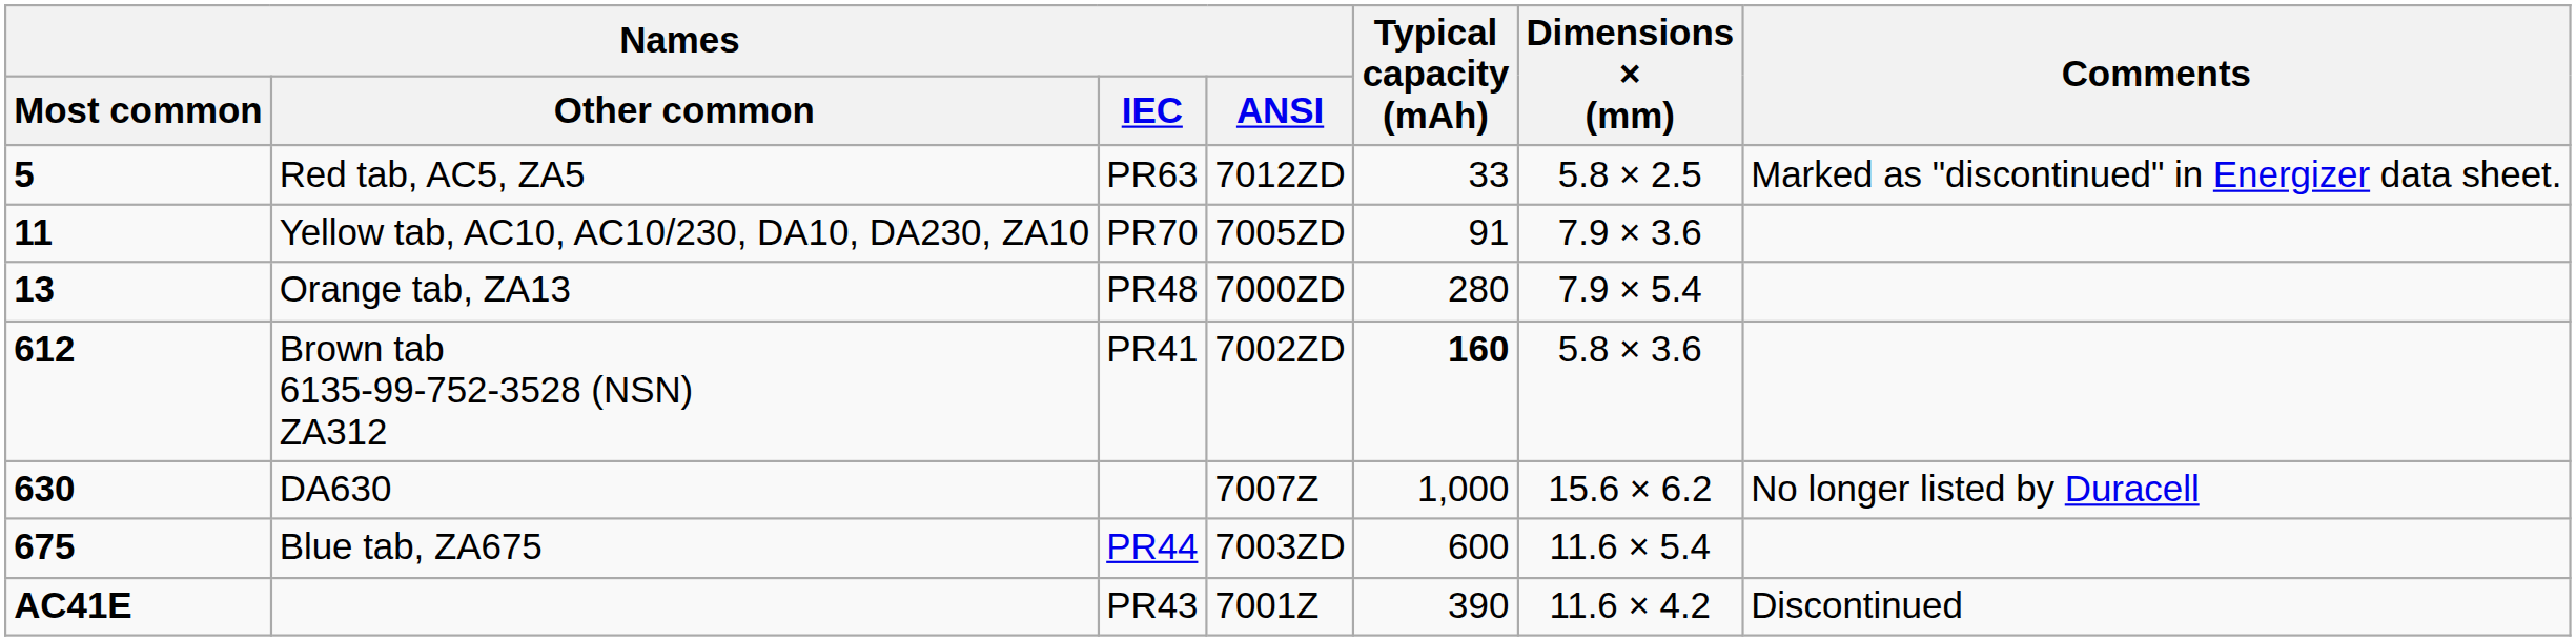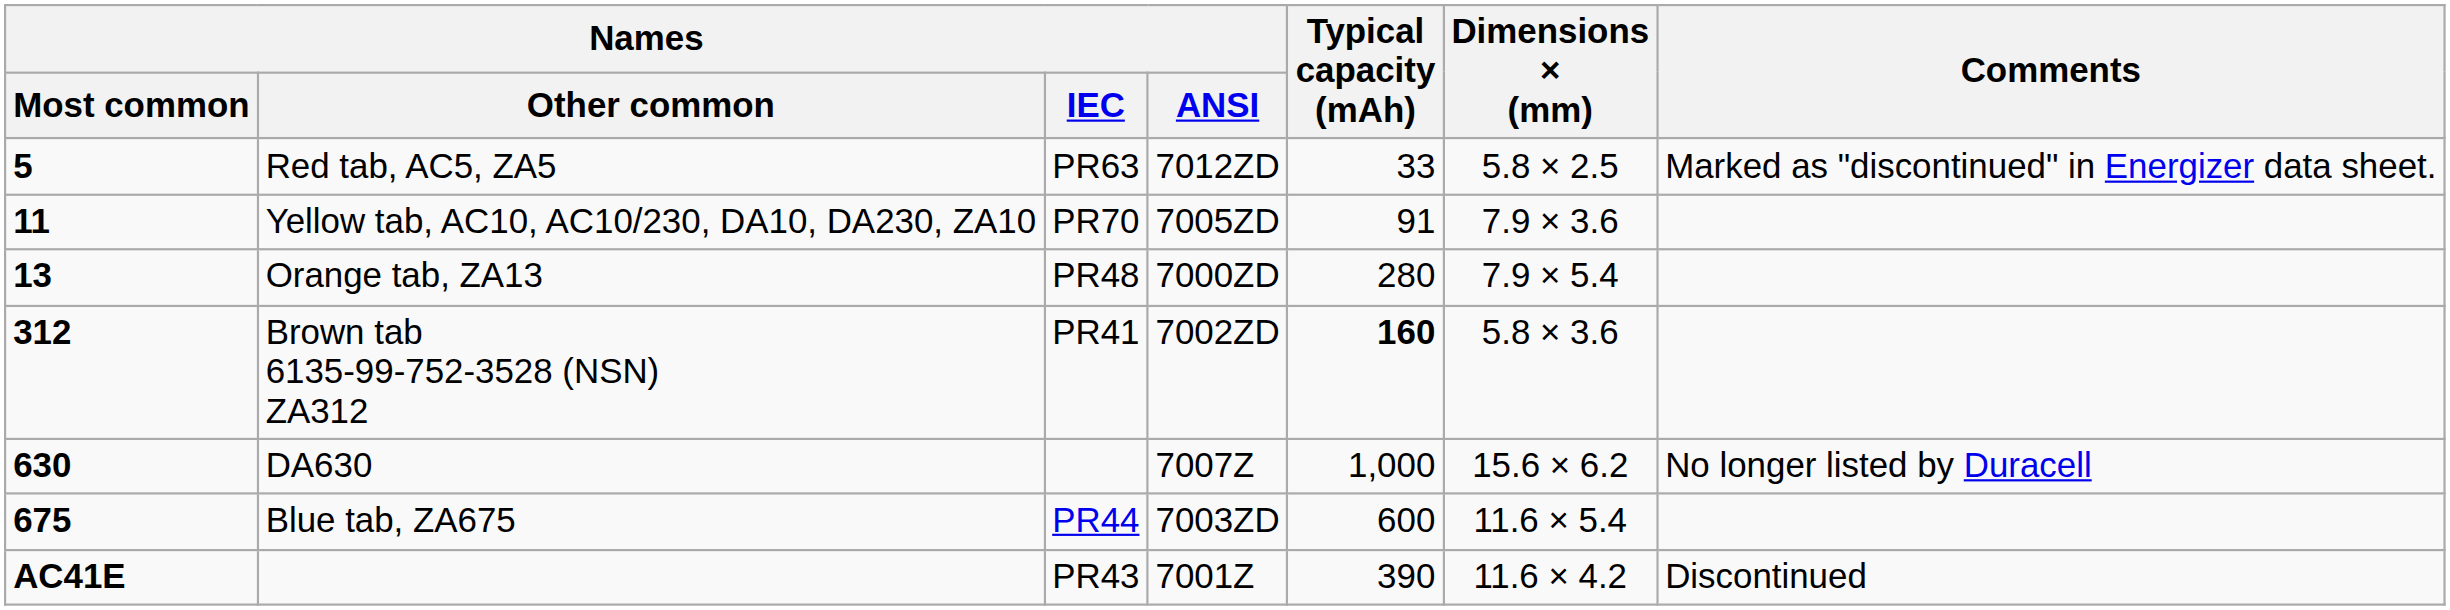 <table class="wikitable">
 <tr>
 <th colspan=4>Names</th>
 <th rowspan=2>Typical <br>capacity <br>(mAh)</th>
 <th rowspan=2>Dimensions <br> ×  <br>(mm)</th>
 <th rowspan=2>Comments</th>
 </tr>
 <tr>
 <th>Most common</th>
 <th>Other common</th>
 <th><a href='#'>IEC</a></th>
 <th><a href='#'>ANSI</a></th>
 </tr>
 <tr style="vertical-align:top;">
 <td><strong>5</strong></td>
 <td> Red tab, AC5, ZA5</td>
 <td>PR63</td>
 <td>7012ZD</td>
 <td align="right">33</td>
 <td align="center">5.8 × 2.5</td>
 <td>Marked as "discontinued" in <a href='#'>Energizer</a> data sheet.</td>
 </tr>
 <tr style="vertical-align:top;">
 <td><strong>11</strong></td>
 <td> Yellow tab, AC10, AC10/230, DA10, DA230, ZA10</td>
 <td>PR70</td>
 <td>7005ZD</td>
 <td align="right">91</td>
 <td align="center">7.9 × 3.6</td>
 <td></td>
 </tr>
 <tr style="vertical-align:top;">
 <td><strong>13</strong></td>
 <td> Orange tab, ZA13</td>
 <td>PR48</td>
 <td>7000ZD</td>
 <td align="right">280</td>
 <td align="center">7.9 × 5.4</td>
 <td></td>
 </tr>
 <tr style="vertical-align:top;">
-<td><strong>612</strong></td>
+<td><strong>312</strong></td>
 <td> Brown tab<br>6135-99-752-3528 (NSN)<br>ZA312</td>
 <td>PR41</td>
 <td>7002ZD</td>
 <td align="right"><strong>160</strong></td>
 <td align="center">5.8 × 3.6</td>
 <td></td>
 </tr>
 <tr style="vertical-align:top;">
 <td><strong>630</strong></td>
 <td>DA630</td>
 <td></td>
 <td>7007Z</td>
 <td align="right">1,000</td>
 <td align="center">15.6 × 6.2</td>
 <td>No longer listed by <a href='#'>Duracell</a></td>
 </tr>
 <tr style="vertical-align:top;">
 <td><strong>675</strong></td>
 <td> Blue tab, ZA675</td>
 <td><a href='#'>PR44</a></td>
 <td>7003ZD</td>
 <td align="right">600</td>
 <td align="center">11.6 × 5.4</td>
 <td></td>
 </tr>
 <tr style="vertical-align:top;">
 <td><strong>AC41E</strong></td>
 <td></td>
 <td>PR43</td>
 <td>7001Z</td>
 <td align="right">390</td>
 <td align="center">11.6 × 4.2</td>
 <td>Discontinued</td>
 </tr>
 </table>
